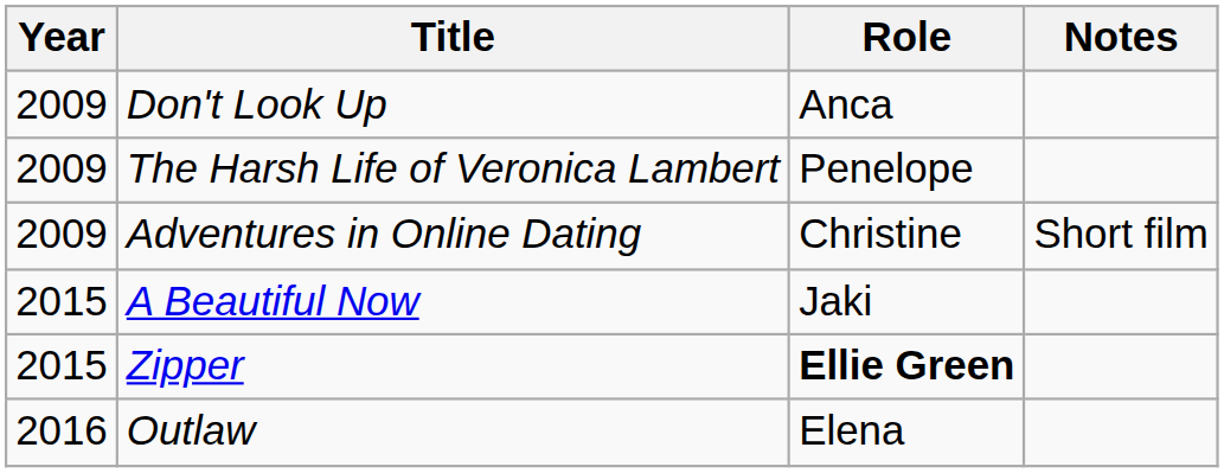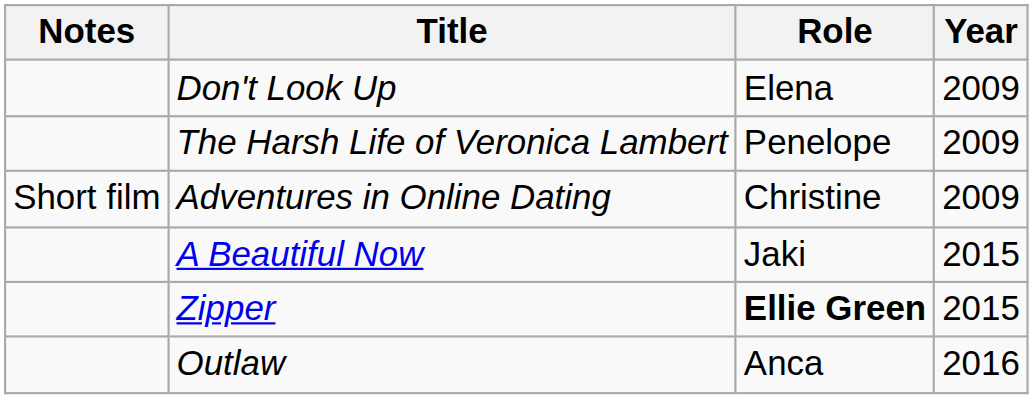 <table class="wikitable sortable">
 <tr>
-<th>Year</th>
+<th class="unsortable">Notes</th>
 <th>Title</th>
 <th>Role</th>
-<th class="unsortable">Notes</th>
+<th>Year</th>
 </tr>
 <tr>
+<td></td>
+<td><em>Don't Look Up</em></td>
+<td>Elena</td>
 <td>2009</td>
-<td><em>Don't Look Up</em></td>
-<td>Anca</td>
-<td></td>
 </tr>
 <tr>
-<td>2009</td>
+<td></td>
 <td><em>The Harsh Life of Veronica Lambert</em></td>
 <td>Penelope</td>
-<td></td>
+<td>2009</td>
 </tr>
 <tr>
-<td>2009</td>
+<td>Short film</td>
 <td><em>Adventures in Online Dating</em></td>
 <td>Christine</td>
-<td>Short film</td>
+<td>2009</td>
 </tr>
 <tr>
-<td>2015</td>
+<td></td>
 <td><em><a href='#'>A Beautiful Now</a></em></td>
 <td>Jaki</td>
-<td></td>
+<td>2015</td>
 </tr>
 <tr>
-<td>2015</td>
+<td></td>
 <td><em><a href='#'>Zipper</a></em></td>
 <td><strong>Ellie Green</strong></td>
-<td></td>
+<td>2015</td>
 </tr>
 <tr>
+<td></td>
+<td><em>Outlaw</em></td>
+<td>Anca</td>
 <td>2016</td>
-<td><em>Outlaw</em></td>
-<td>Elena</td>
-<td></td>
 </tr>
 </table>
